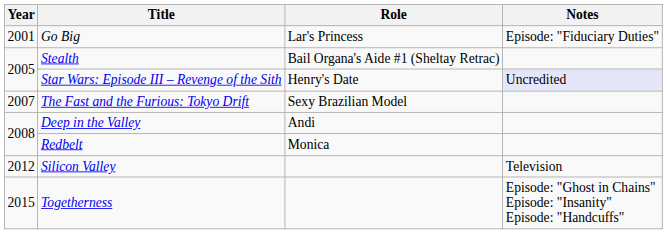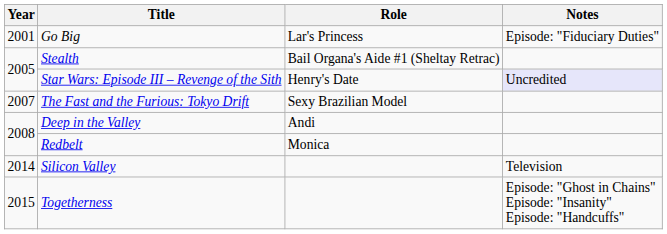 <table class="wikitable">
 <tr>
 <th>Year</th>
 <th>Title</th>
 <th>Role</th>
 <th>Notes</th>
 </tr>
 <tr>
 <td>2001</td>
 <td><em>Go Big</em></td>
 <td>Lar's Princess</td>
 <td>Episode: "Fiduciary Duties"</td>
 </tr>
 <tr>
 <td rowspan="2">2005</td>
 <td><em><a href='#'>Stealth</a></em></td>
 <td>Bail Organa's Aide #1 (Sheltay Retrac)</td>
 <td></td>
 </tr>
 <tr>
 <td><em><a href='#'>Star Wars: Episode III – Revenge of the Sith</a></em></td>
 <td>Henry's Date</td>
 <td style="background: lavender;">Uncredited</td>
 </tr>
 <tr>
 <td>2007</td>
 <td><em><a href='#'>The Fast and the Furious: Tokyo Drift</a></em></td>
 <td>Sexy Brazilian Model</td>
 <td></td>
 </tr>
 <tr>
 <td rowspan="2">2008</td>
 <td><em><a href='#'>Deep in the Valley</a></em></td>
 <td>Andi</td>
 <td></td>
 </tr>
 <tr>
 <td><em><a href='#'>Redbelt</a></em></td>
 <td>Monica</td>
 <td></td>
 </tr>
 <tr>
-<td>2012</td>
+<td>2014</td>
 <td><em><a href='#'>Silicon Valley</a></em></td>
 <td></td>
 <td>Television</td>
 </tr>
 <tr>
 <td>2015</td>
 <td><em><a href='#'>Togetherness</a></em></td>
 <td></td>
 <td>Episode: "Ghost in Chains" <br> Episode: "Insanity" <br> Episode: "Handcuffs"</td>
 </tr>
 </table>
